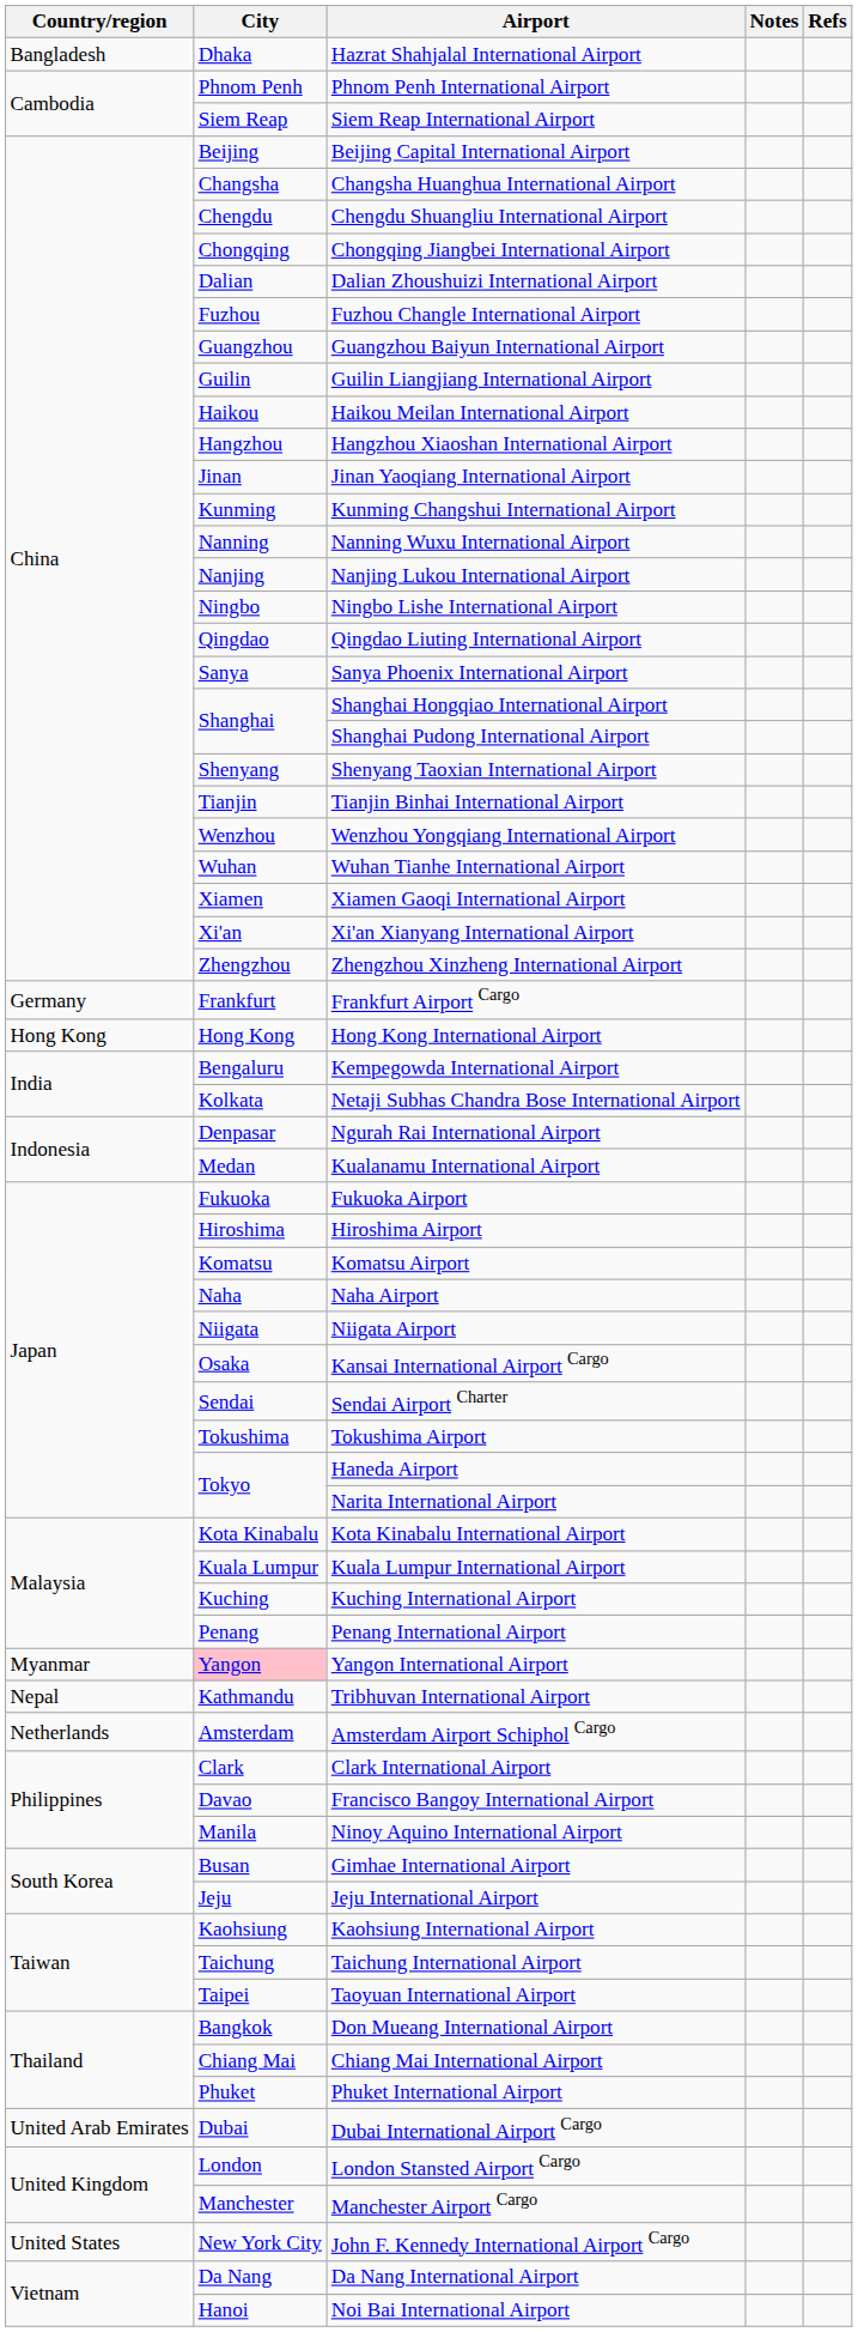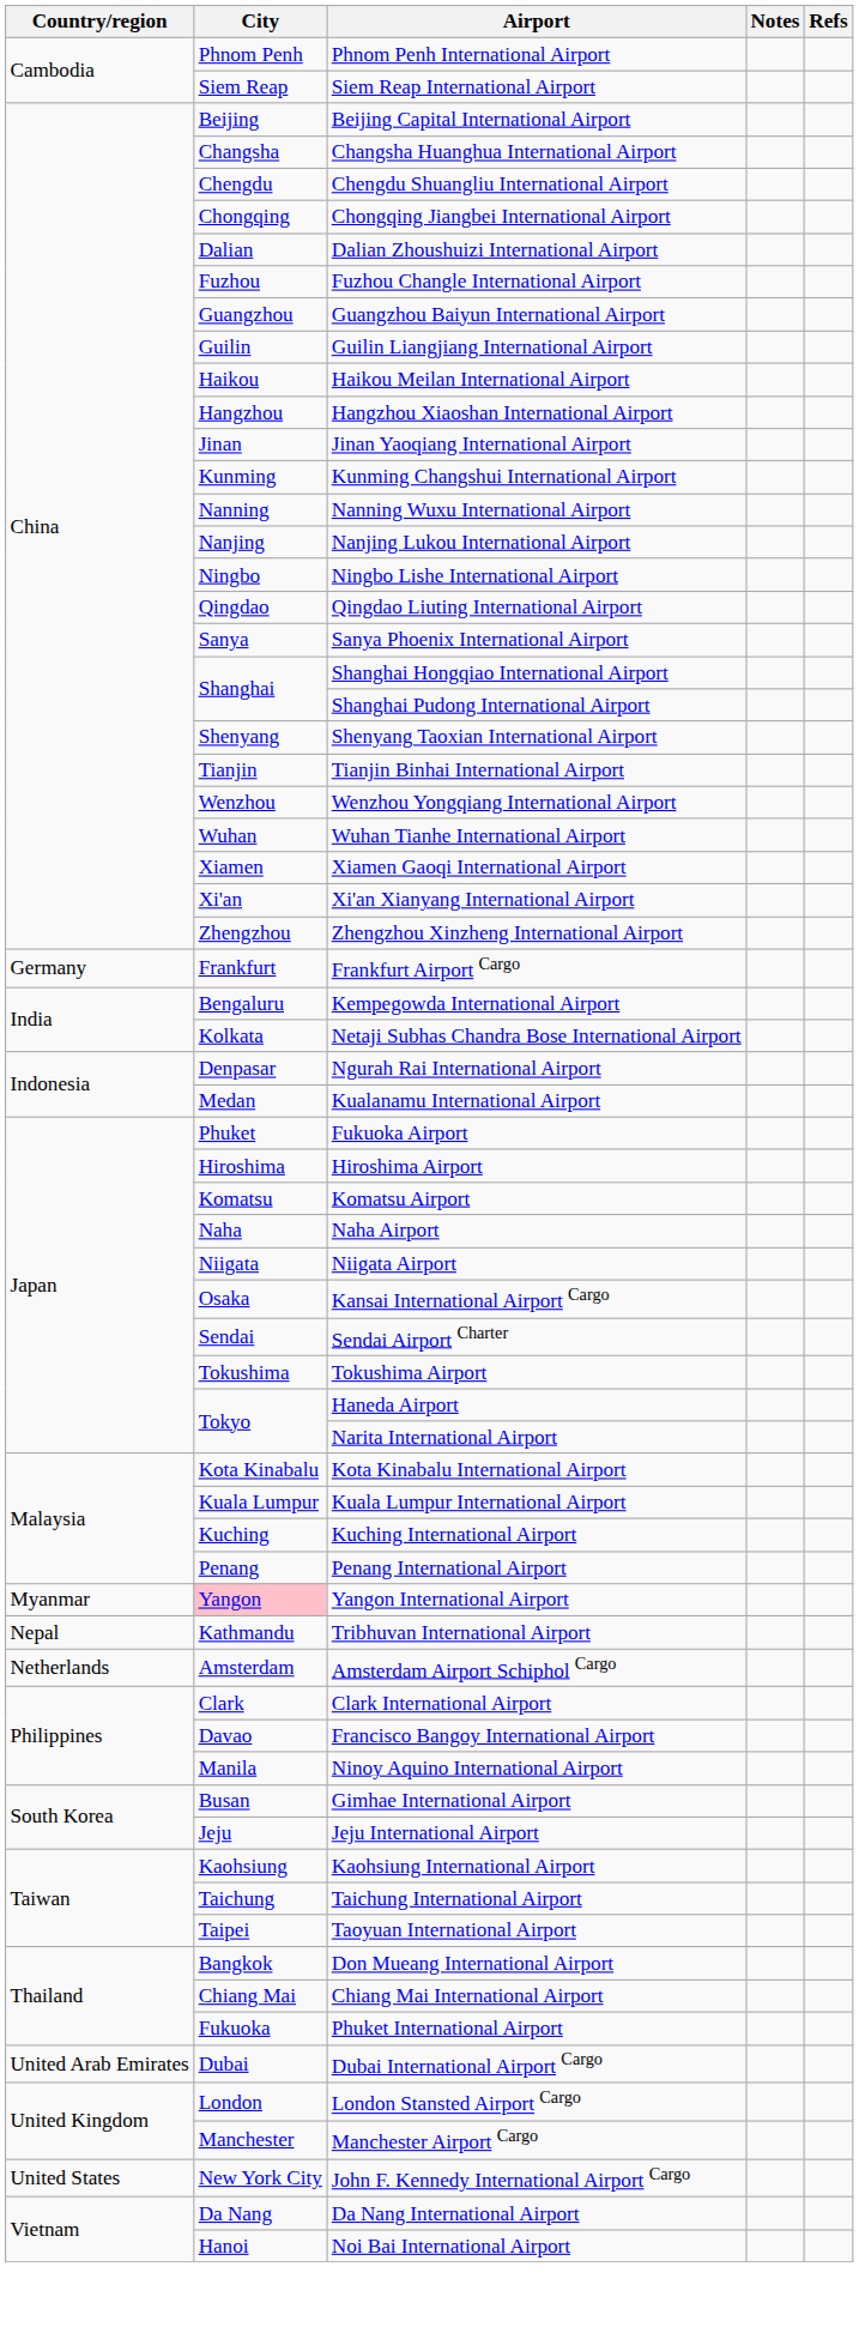 <table class="sortable wikitable">
 <tr>
 <th>Country/region</th>
 <th>City</th>
 <th>Airport</th>
 <th>Notes</th>
 <th>Refs</th>
-</tr>
-<tr>
-<td>Bangladesh</td>
-<td><a href='#'>Dhaka</a></td>
-<td><a href='#'>Hazrat Shahjalal International Airport</a></td>
-<td align=center></td>
-<td align=center></td>
 </tr>
 <tr>
 <td rowspan="2">Cambodia</td>
 <td><a href='#'>Phnom Penh</a></td>
 <td><a href='#'>Phnom Penh International Airport</a></td>
 <td align=center></td>
 <td align=center></td>
 </tr>
 <tr>
 <td><a href='#'>Siem Reap</a></td>
 <td><a href='#'>Siem Reap International Airport</a></td>
 <td align=center></td>
 <td align=center></td>
 </tr>
 <tr>
 <td rowspan="26">China</td>
 <td><a href='#'>Beijing</a></td>
 <td><a href='#'>Beijing Capital International Airport</a></td>
 <td align=center></td>
 <td align=center></td>
 </tr>
 <tr>
 <td><a href='#'>Changsha</a></td>
 <td><a href='#'>Changsha Huanghua International Airport</a></td>
 <td align=center></td>
 <td align=center></td>
 </tr>
 <tr>
 <td><a href='#'>Chengdu</a></td>
 <td><a href='#'>Chengdu Shuangliu International Airport</a></td>
 <td align=center></td>
 <td align=center></td>
 </tr>
 <tr>
 <td><a href='#'>Chongqing</a></td>
 <td><a href='#'>Chongqing Jiangbei International Airport</a></td>
 <td align=center></td>
 <td align=center></td>
 </tr>
 <tr>
 <td><a href='#'>Dalian</a></td>
 <td><a href='#'>Dalian Zhoushuizi International Airport</a></td>
 <td></td>
 <td align=center></td>
 </tr>
 <tr>
 <td><a href='#'>Fuzhou</a></td>
 <td><a href='#'>Fuzhou Changle International Airport</a></td>
 <td align=center></td>
 <td align=center></td>
 </tr>
 <tr>
 <td><a href='#'>Guangzhou</a></td>
 <td><a href='#'>Guangzhou Baiyun International Airport</a></td>
 <td align=center></td>
 <td align=center></td>
 </tr>
 <tr>
 <td><a href='#'>Guilin</a></td>
 <td><a href='#'>Guilin Liangjiang International Airport</a></td>
 <td align=center></td>
 <td align=center></td>
 </tr>
 <tr>
 <td><a href='#'>Haikou</a></td>
 <td><a href='#'>Haikou Meilan International Airport</a></td>
 <td align=center></td>
 <td align=center></td>
 </tr>
 <tr>
 <td><a href='#'>Hangzhou</a></td>
 <td><a href='#'>Hangzhou Xiaoshan International Airport</a></td>
 <td align=center></td>
 <td align=center></td>
 </tr>
 <tr>
 <td><a href='#'>Jinan</a></td>
 <td><a href='#'>Jinan Yaoqiang International Airport</a></td>
 <td align=center></td>
 <td align=center></td>
 </tr>
 <tr>
 <td><a href='#'>Kunming</a></td>
 <td><a href='#'>Kunming Changshui International Airport</a></td>
 <td align=center></td>
 <td align=center></td>
 </tr>
 <tr>
 <td><a href='#'>Nanning</a></td>
 <td><a href='#'>Nanning Wuxu International Airport</a></td>
 <td align=center></td>
 <td align=center></td>
 </tr>
 <tr>
 <td><a href='#'>Nanjing</a></td>
 <td><a href='#'>Nanjing Lukou International Airport</a></td>
 <td align=center></td>
 <td align=center></td>
 </tr>
 <tr>
 <td><a href='#'>Ningbo</a></td>
 <td><a href='#'>Ningbo Lishe International Airport</a></td>
 <td align=center></td>
 <td align=center></td>
 </tr>
 <tr>
 <td><a href='#'>Qingdao</a></td>
 <td><a href='#'>Qingdao Liuting International Airport</a></td>
 <td align=center></td>
 <td align=center></td>
 </tr>
 <tr>
 <td><a href='#'>Sanya</a></td>
 <td><a href='#'>Sanya Phoenix International Airport</a></td>
 <td align=center></td>
 <td align=center></td>
 </tr>
 <tr>
 <td rowspan="2"><a href='#'>Shanghai</a></td>
 <td><a href='#'>Shanghai Hongqiao International Airport</a></td>
 <td align=center></td>
 <td align=center></td>
 </tr>
 <tr>
 <td><a href='#'>Shanghai Pudong International Airport</a></td>
 <td align=center></td>
 <td align=center></td>
 </tr>
 <tr>
 <td><a href='#'>Shenyang</a></td>
 <td><a href='#'>Shenyang Taoxian International Airport</a></td>
 <td></td>
 <td align=center></td>
 </tr>
 <tr>
 <td><a href='#'>Tianjin</a></td>
 <td><a href='#'>Tianjin Binhai International Airport</a></td>
 <td></td>
 <td align=center></td>
 </tr>
 <tr>
 <td><a href='#'>Wenzhou</a></td>
 <td><a href='#'>Wenzhou Yongqiang International Airport</a></td>
 <td align=center></td>
 <td align=center></td>
 </tr>
 <tr>
 <td><a href='#'>Wuhan</a></td>
 <td><a href='#'>Wuhan Tianhe International Airport</a></td>
 <td align=center></td>
 <td align=center></td>
 </tr>
 <tr>
 <td><a href='#'>Xiamen</a></td>
 <td><a href='#'>Xiamen Gaoqi International Airport</a></td>
 <td align=center></td>
 <td align=center></td>
 </tr>
 <tr>
 <td><a href='#'>Xi'an</a></td>
 <td><a href='#'>Xi'an Xianyang International Airport</a></td>
 <td align=center></td>
 <td align=center></td>
 </tr>
 <tr>
 <td><a href='#'>Zhengzhou</a></td>
 <td><a href='#'>Zhengzhou Xinzheng International Airport</a></td>
 <td align=center></td>
 <td align=center></td>
 </tr>
 <tr>
 <td>Germany</td>
 <td><a href='#'>Frankfurt</a></td>
 <td><a href='#'>Frankfurt Airport</a> <sup>Cargo</sup></td>
 <td></td>
 <td align=center></td>
 </tr>
 <tr>
-<td>Hong Kong</td>
-<td><a href='#'>Hong Kong</a></td>
-<td><a href='#'>Hong Kong International Airport</a></td>
-<td></td>
-<td align=center></td>
-</tr>
-<tr>
 <td rowspan="2">India</td>
 <td><a href='#'>Bengaluru</a></td>
 <td><a href='#'>Kempegowda International Airport</a></td>
 <td align=center></td>
 <td align=center></td>
 </tr>
 <tr>
 <td><a href='#'>Kolkata</a></td>
 <td><a href='#'>Netaji Subhas Chandra Bose International Airport</a></td>
 <td align=center></td>
 <td align=center></td>
 </tr>
 <tr>
 <td rowspan="2">Indonesia</td>
 <td><a href='#'>Denpasar</a></td>
 <td><a href='#'>Ngurah Rai International Airport</a></td>
 <td align=center></td>
 <td align=center></td>
 </tr>
 <tr>
 <td><a href='#'>Medan</a></td>
 <td><a href='#'>Kualanamu International Airport</a></td>
 <td align=center></td>
 <td align=center></td>
 </tr>
 <tr>
 <td rowspan="10">Japan</td>
-<td><a href='#'>Fukuoka</a></td>
+<td><a href='#'>Phuket</a></td>
 <td><a href='#'>Fukuoka Airport</a></td>
 <td align=center></td>
 <td align=center></td>
 </tr>
 <tr>
 <td><a href='#'>Hiroshima</a></td>
 <td><a href='#'>Hiroshima Airport</a></td>
 <td></td>
 <td align=center></td>
 </tr>
 <tr>
 <td><a href='#'>Komatsu</a></td>
 <td><a href='#'>Komatsu Airport</a></td>
 <td></td>
 <td align=center></td>
 </tr>
 <tr>
 <td><a href='#'>Naha</a></td>
 <td><a href='#'>Naha Airport</a></td>
 <td align=center></td>
 <td align=center></td>
 </tr>
 <tr>
 <td><a href='#'>Niigata</a></td>
 <td><a href='#'>Niigata Airport</a></td>
 <td></td>
 <td align=center></td>
 </tr>
 <tr>
 <td><a href='#'>Osaka</a></td>
 <td><a href='#'>Kansai International Airport</a> <sup>Cargo</sup></td>
 <td></td>
 <td align=center></td>
 </tr>
 <tr>
 <td><a href='#'>Sendai</a></td>
 <td><a href='#'>Sendai Airport</a> <sup>Charter</sup></td>
 <td></td>
 <td align=center></td>
 </tr>
 <tr>
 <td><a href='#'>Tokushima</a></td>
 <td><a href='#'>Tokushima Airport</a></td>
 <td></td>
 <td align=center></td>
 </tr>
 <tr>
 <td rowspan="2"><a href='#'>Tokyo</a></td>
 <td><a href='#'>Haneda Airport</a></td>
 <td align=center></td>
 <td align=center></td>
 </tr>
 <tr>
 <td><a href='#'>Narita International Airport</a></td>
 <td></td>
 <td align=center></td>
 </tr>
 <tr>
 <td rowspan="4">Malaysia</td>
 <td><a href='#'>Kota Kinabalu</a></td>
 <td><a href='#'>Kota Kinabalu International Airport</a></td>
 <td></td>
 <td align=center></td>
 </tr>
 <tr>
 <td><a href='#'>Kuala Lumpur</a></td>
 <td><a href='#'>Kuala Lumpur International Airport</a></td>
 <td align=center></td>
 <td align=center></td>
 </tr>
 <tr>
 <td><a href='#'>Kuching</a></td>
 <td><a href='#'>Kuching International Airport</a></td>
 <td></td>
 <td align=center></td>
 </tr>
 <tr>
 <td><a href='#'>Penang</a></td>
 <td><a href='#'>Penang International Airport</a></td>
 <td align=center></td>
 <td align=center></td>
 </tr>
 <tr>
 <td>Myanmar</td>
 <td style="background: pink;"><a href='#'>Yangon</a></td>
 <td><a href='#'>Yangon International Airport</a></td>
 <td align=center></td>
 <td align=center></td>
 </tr>
 <tr>
 <td>Nepal</td>
 <td><a href='#'>Kathmandu</a></td>
 <td><a href='#'>Tribhuvan International Airport</a></td>
 <td></td>
 <td align=center></td>
 </tr>
 <tr>
 <td>Netherlands</td>
 <td><a href='#'>Amsterdam</a></td>
 <td><a href='#'>Amsterdam Airport Schiphol</a> <sup>Cargo</sup></td>
 <td></td>
 <td align=center></td>
 </tr>
 <tr>
 <td rowspan="3">Philippines</td>
 <td><a href='#'>Clark</a></td>
 <td><a href='#'>Clark International Airport</a></td>
 <td align=center></td>
 <td align=center></td>
 </tr>
 <tr>
 <td><a href='#'>Davao</a></td>
 <td><a href='#'>Francisco Bangoy International Airport</a></td>
 <td align=center></td>
 <td align=center></td>
 </tr>
 <tr>
 <td><a href='#'>Manila</a></td>
 <td><a href='#'>Ninoy Aquino International Airport</a></td>
 <td></td>
 <td align=center></td>
 </tr>
 <tr>
 <td rowspan="2">South Korea</td>
 <td><a href='#'>Busan</a></td>
 <td><a href='#'>Gimhae International Airport</a></td>
 <td align=center></td>
 <td align=center></td>
 </tr>
 <tr>
 <td><a href='#'>Jeju</a></td>
 <td><a href='#'>Jeju International Airport</a></td>
 <td align=center></td>
 <td align=center></td>
 </tr>
 <tr>
 <td rowspan="3">Taiwan</td>
 <td><a href='#'>Kaohsiung</a></td>
 <td><a href='#'>Kaohsiung International Airport</a></td>
 <td align=center></td>
 <td align=center></td>
 </tr>
 <tr>
 <td><a href='#'>Taichung</a></td>
 <td><a href='#'>Taichung International Airport</a></td>
 <td align=center></td>
 <td align=center></td>
 </tr>
 <tr>
 <td><a href='#'>Taipei</a></td>
 <td><a href='#'>Taoyuan International Airport</a></td>
 <td align=center></td>
 <td align=center></td>
 </tr>
 <tr>
 <td rowspan="3">Thailand</td>
 <td><a href='#'>Bangkok</a></td>
 <td><a href='#'>Don Mueang International Airport</a></td>
 <td></td>
 <td align=center></td>
 </tr>
 <tr>
 <td><a href='#'>Chiang Mai</a></td>
 <td><a href='#'>Chiang Mai International Airport</a></td>
 <td align=center></td>
 <td align=center></td>
 </tr>
 <tr>
-<td><a href='#'>Phuket</a></td>
+<td><a href='#'>Fukuoka</a></td>
 <td><a href='#'>Phuket International Airport</a></td>
 <td align=center></td>
 <td align=center></td>
 </tr>
 <tr>
 <td>United Arab Emirates</td>
 <td><a href='#'>Dubai</a></td>
 <td><a href='#'>Dubai International Airport</a> <sup>Cargo</sup></td>
 <td></td>
 <td align=center></td>
 </tr>
 <tr>
 <td rowspan="2">United Kingdom</td>
 <td><a href='#'>London</a></td>
 <td><a href='#'>London Stansted Airport</a> <sup>Cargo</sup></td>
 <td></td>
 <td align=center></td>
 </tr>
 <tr>
 <td><a href='#'>Manchester</a></td>
 <td><a href='#'>Manchester Airport</a> <sup>Cargo</sup></td>
 <td></td>
 <td align=center></td>
 </tr>
 <tr>
 <td>United States</td>
 <td><a href='#'>New York City</a></td>
 <td><a href='#'>John F. Kennedy International Airport</a> <sup>Cargo</sup></td>
 <td></td>
 <td align=center></td>
 </tr>
 <tr>
 <td rowspan="2">Vietnam</td>
 <td><a href='#'>Da Nang</a></td>
 <td><a href='#'>Da Nang International Airport</a></td>
 <td align=center></td>
 <td align=center></td>
 </tr>
 <tr>
 <td><a href='#'>Hanoi</a></td>
 <td><a href='#'>Noi Bai International Airport</a></td>
 <td align=center></td>
 <td align=center></td>
 </tr>
 </table>
